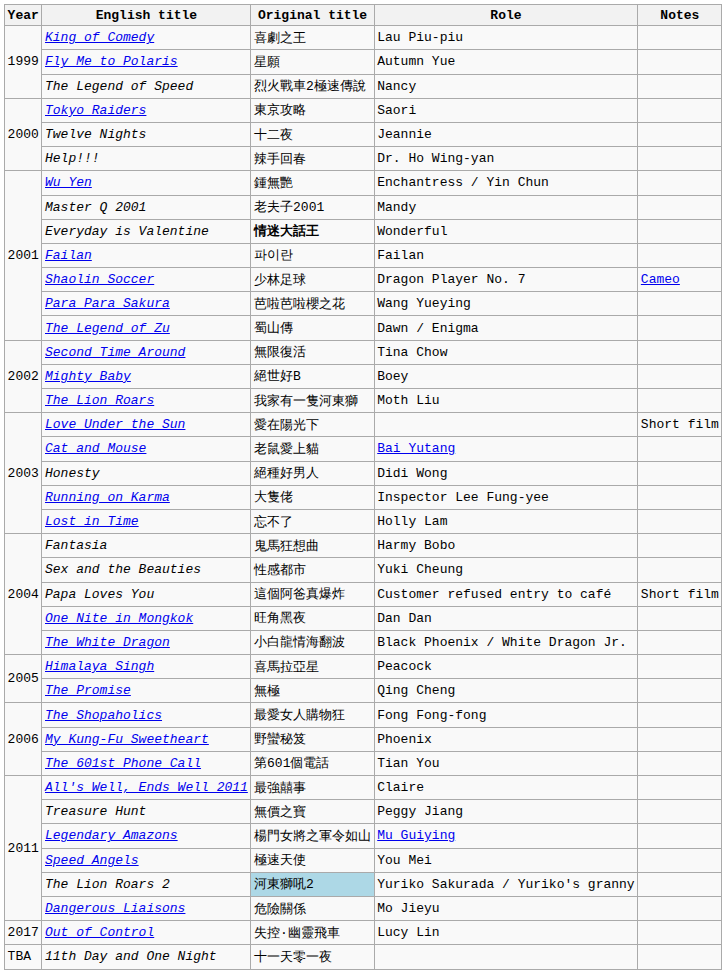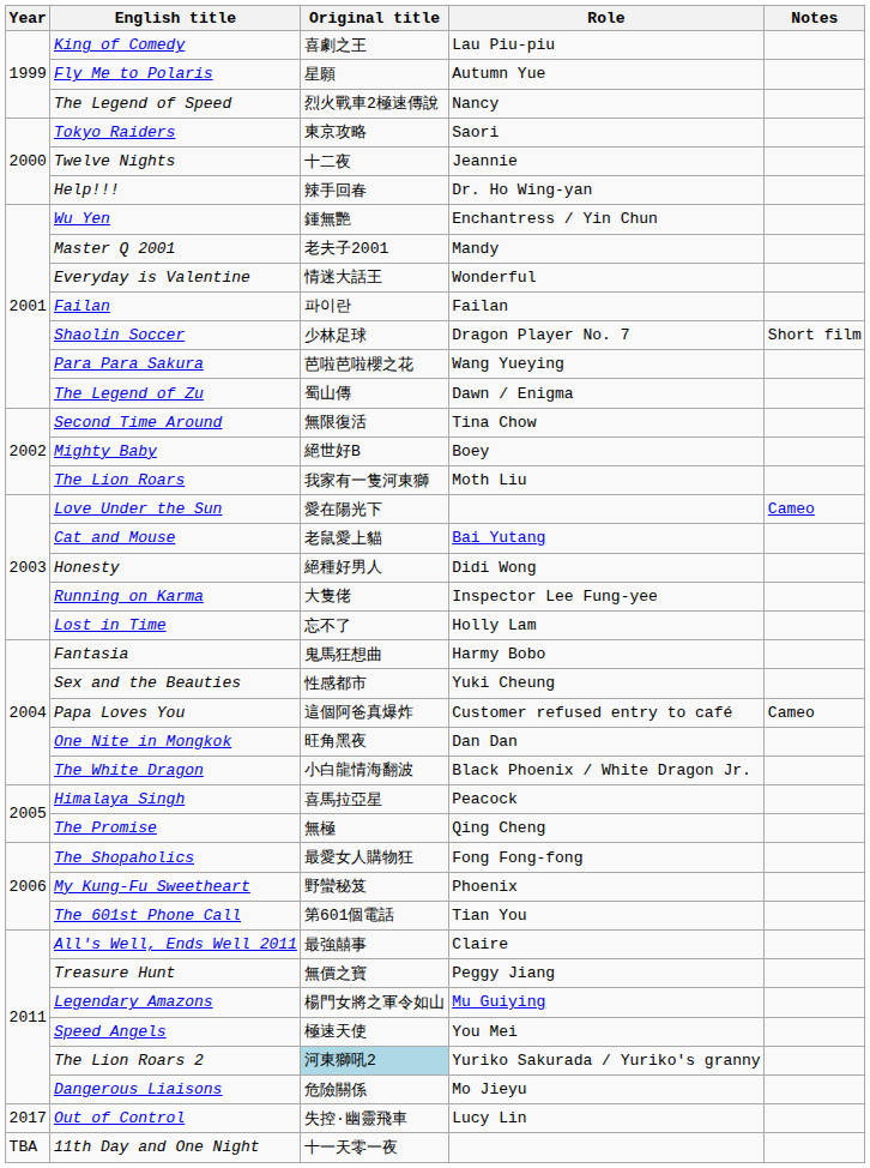 <table class="wikitable">
 <tr>
 <th>Year</th>
 <th>English title</th>
 <th>Original title</th>
 <th>Role</th>
 <th>Notes</th>
 </tr>
 <tr>
 <td rowspan=3>1999</td>
 <td><em><a href='#'>King of Comedy</a></em></td>
 <td>喜劇之王</td>
 <td>Lau Piu-piu</td>
 <td></td>
 </tr>
 <tr>
 <td><em><a href='#'>Fly Me to Polaris</a></em></td>
 <td>星願</td>
 <td>Autumn Yue</td>
 <td></td>
 </tr>
 <tr>
 <td><em>The Legend of Speed</em></td>
 <td>烈火戰車2極速傳說</td>
 <td>Nancy</td>
 <td></td>
 </tr>
 <tr>
 <td rowspan=3>2000</td>
 <td><em><a href='#'>Tokyo Raiders</a></em></td>
 <td>東京攻略</td>
 <td>Saori</td>
 <td></td>
 </tr>
 <tr>
 <td><em>Twelve Nights</em></td>
 <td>十二夜</td>
 <td>Jeannie</td>
 <td></td>
 </tr>
 <tr>
 <td><em>Help!!!</em></td>
 <td>辣手回春</td>
 <td>Dr. Ho Wing-yan</td>
 <td></td>
 </tr>
 <tr>
 <td rowspan=7>2001</td>
 <td><em><a href='#'>Wu Yen</a></em></td>
 <td>鍾無艷</td>
 <td>Enchantress / Yin Chun</td>
 <td></td>
 </tr>
 <tr>
 <td><em>Master Q 2001</em></td>
 <td>老夫子2001</td>
 <td>Mandy</td>
 <td></td>
 </tr>
 <tr>
 <td><em>Everyday is Valentine</em></td>
-<td><strong>情迷大話王</strong></td>
+<td>情迷大話王</td>
 <td>Wonderful</td>
 <td></td>
 </tr>
 <tr>
 <td><em><a href='#'>Failan</a></em></td>
 <td>파이란</td>
 <td>Failan</td>
 <td></td>
 </tr>
 <tr>
 <td><em><a href='#'>Shaolin Soccer</a></em></td>
 <td>少林足球</td>
 <td>Dragon Player No. 7</td>
-<td><a href='#'>Cameo</a></td>
+<td>Short film</td>
 </tr>
 <tr>
 <td><em><a href='#'>Para Para Sakura</a></em></td>
 <td>芭啦芭啦櫻之花</td>
 <td>Wang Yueying</td>
 <td></td>
 </tr>
 <tr>
 <td><em><a href='#'>The Legend of Zu</a></em></td>
 <td>蜀山傳</td>
 <td>Dawn / Enigma</td>
 <td></td>
 </tr>
 <tr>
 <td rowspan=3>2002</td>
 <td><em><a href='#'>Second Time Around</a></em></td>
 <td>無限復活</td>
 <td>Tina Chow</td>
 <td></td>
 </tr>
 <tr>
 <td><em><a href='#'>Mighty Baby</a></em></td>
 <td>絕世好B</td>
 <td>Boey</td>
 <td></td>
 </tr>
 <tr>
 <td><em><a href='#'>The Lion Roars</a></em></td>
 <td>我家有一隻河東獅</td>
 <td>Moth Liu</td>
 <td></td>
 </tr>
 <tr>
 <td rowspan=5>2003</td>
 <td><em><a href='#'>Love Under the Sun</a></em></td>
 <td>愛在陽光下</td>
 <td></td>
-<td>Short film</td>
+<td><a href='#'>Cameo</a></td>
 </tr>
 <tr>
 <td><em><a href='#'>Cat and Mouse</a></em></td>
 <td>老鼠愛上貓</td>
 <td><a href='#'>Bai Yutang</a></td>
 <td></td>
 </tr>
 <tr>
 <td><em>Honesty</em></td>
 <td>絕種好男人</td>
 <td>Didi Wong</td>
 <td></td>
 </tr>
 <tr>
 <td><em><a href='#'>Running on Karma</a></em></td>
 <td>大隻佬</td>
 <td>Inspector Lee Fung-yee</td>
 <td></td>
 </tr>
 <tr>
 <td><em><a href='#'>Lost in Time</a></em></td>
 <td>忘不了</td>
 <td>Holly Lam</td>
 <td></td>
 </tr>
 <tr>
 <td rowspan=5>2004</td>
 <td><em>Fantasia</em></td>
 <td>鬼馬狂想曲</td>
 <td>Harmy Bobo</td>
 <td></td>
 </tr>
 <tr>
 <td><em>Sex and the Beauties</em></td>
 <td>性感都市</td>
 <td>Yuki Cheung</td>
 <td></td>
 </tr>
 <tr>
 <td><em>Papa Loves You</em></td>
 <td>這個阿爸真爆炸</td>
 <td>Customer refused entry to café</td>
-<td>Short film</td>
+<td>Cameo</td>
 </tr>
 <tr>
 <td><em><a href='#'>One Nite in Mongkok</a></em></td>
 <td>旺角黑夜</td>
 <td>Dan Dan</td>
 <td></td>
 </tr>
 <tr>
 <td><em><a href='#'>The White Dragon</a></em></td>
 <td>小白龍情海翻波</td>
 <td>Black Phoenix / White Dragon Jr.</td>
 <td></td>
 </tr>
 <tr>
 <td rowspan=2>2005</td>
 <td><em><a href='#'>Himalaya Singh</a></em></td>
 <td>喜馬拉亞星</td>
 <td>Peacock</td>
 <td></td>
 </tr>
 <tr>
 <td><em><a href='#'>The Promise</a></em></td>
 <td>無極</td>
 <td>Qing Cheng</td>
 <td></td>
 </tr>
 <tr>
 <td rowspan=3>2006</td>
 <td><em><a href='#'>The Shopaholics</a></em></td>
 <td>最愛女人購物狂</td>
 <td>Fong Fong-fong</td>
 <td></td>
 </tr>
 <tr>
 <td><em><a href='#'>My Kung-Fu Sweetheart</a></em></td>
 <td>野蠻秘笈</td>
 <td>Phoenix</td>
 <td></td>
 </tr>
 <tr>
 <td><em><a href='#'>The 601st Phone Call</a></em></td>
 <td>第601個電話</td>
 <td>Tian You</td>
 <td></td>
 </tr>
 <tr>
 <td rowspan=6>2011</td>
 <td><em><a href='#'>All's Well, Ends Well 2011</a></em></td>
 <td>最強囍事</td>
 <td>Claire</td>
 <td></td>
 </tr>
 <tr>
 <td><em>Treasure Hunt</em></td>
 <td>無價之寶</td>
 <td>Peggy Jiang</td>
 <td></td>
 </tr>
 <tr>
 <td><em><a href='#'>Legendary Amazons</a></em></td>
 <td>楊門女將之軍令如山</td>
 <td><a href='#'>Mu Guiying</a></td>
 <td></td>
 </tr>
 <tr>
 <td><em><a href='#'>Speed Angels</a></em></td>
 <td>極速天使</td>
 <td>You Mei</td>
 <td></td>
 </tr>
 <tr>
 <td><em>The Lion Roars 2</em></td>
 <td style="background: lightblue;">河東獅吼2</td>
 <td>Yuriko Sakurada / Yuriko's granny</td>
 <td></td>
 </tr>
 <tr>
 <td><em><a href='#'>Dangerous Liaisons</a></em></td>
 <td>危險關係</td>
 <td>Mo Jieyu</td>
 <td></td>
 </tr>
 <tr>
 <td>2017</td>
 <td><em><a href='#'>Out of Control</a></em></td>
 <td>失控·幽靈飛車</td>
 <td>Lucy Lin</td>
 <td></td>
 </tr>
 <tr>
 <td>TBA</td>
 <td><em>11th Day and One Night</em></td>
 <td>十一天零一夜</td>
 <td></td>
 <td></td>
 </tr>
 </table>
